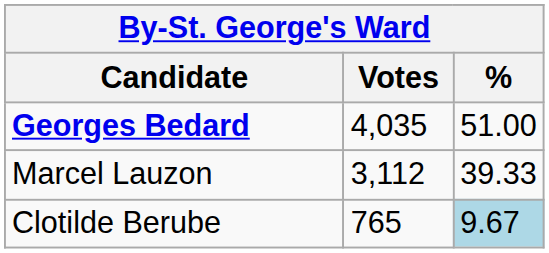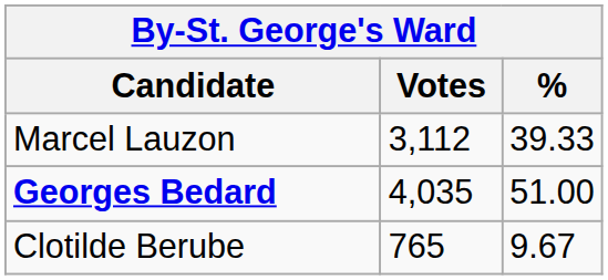 <table class="wikitable">
 <tr>
 <th colspan="3"><a href='#'>By-St. George's Ward</a></th>
 </tr>
 <tr>
 <th style="width: 170px">Candidate</th>
 <th style="width: 50px">Votes</th>
 <th style="width: 40px">%</th>
 </tr>
 <tr>
+<td>Marcel Lauzon</td>
+<td>3,112</td>
+<td>39.33</td>
+</tr>
+<tr>
 <td><strong><a href='#'>Georges Bedard</a></strong></td>
 <td>4,035</td>
 <td>51.00</td>
 </tr>
 <tr>
-<td>Marcel Lauzon</td>
-<td>3,112</td>
-<td>39.33</td>
-</tr>
-<tr>
 <td>Clotilde Berube</td>
 <td>765</td>
-<td style="background: lightblue;">9.67</td>
+<td>9.67</td>
 </tr>
 </table>
